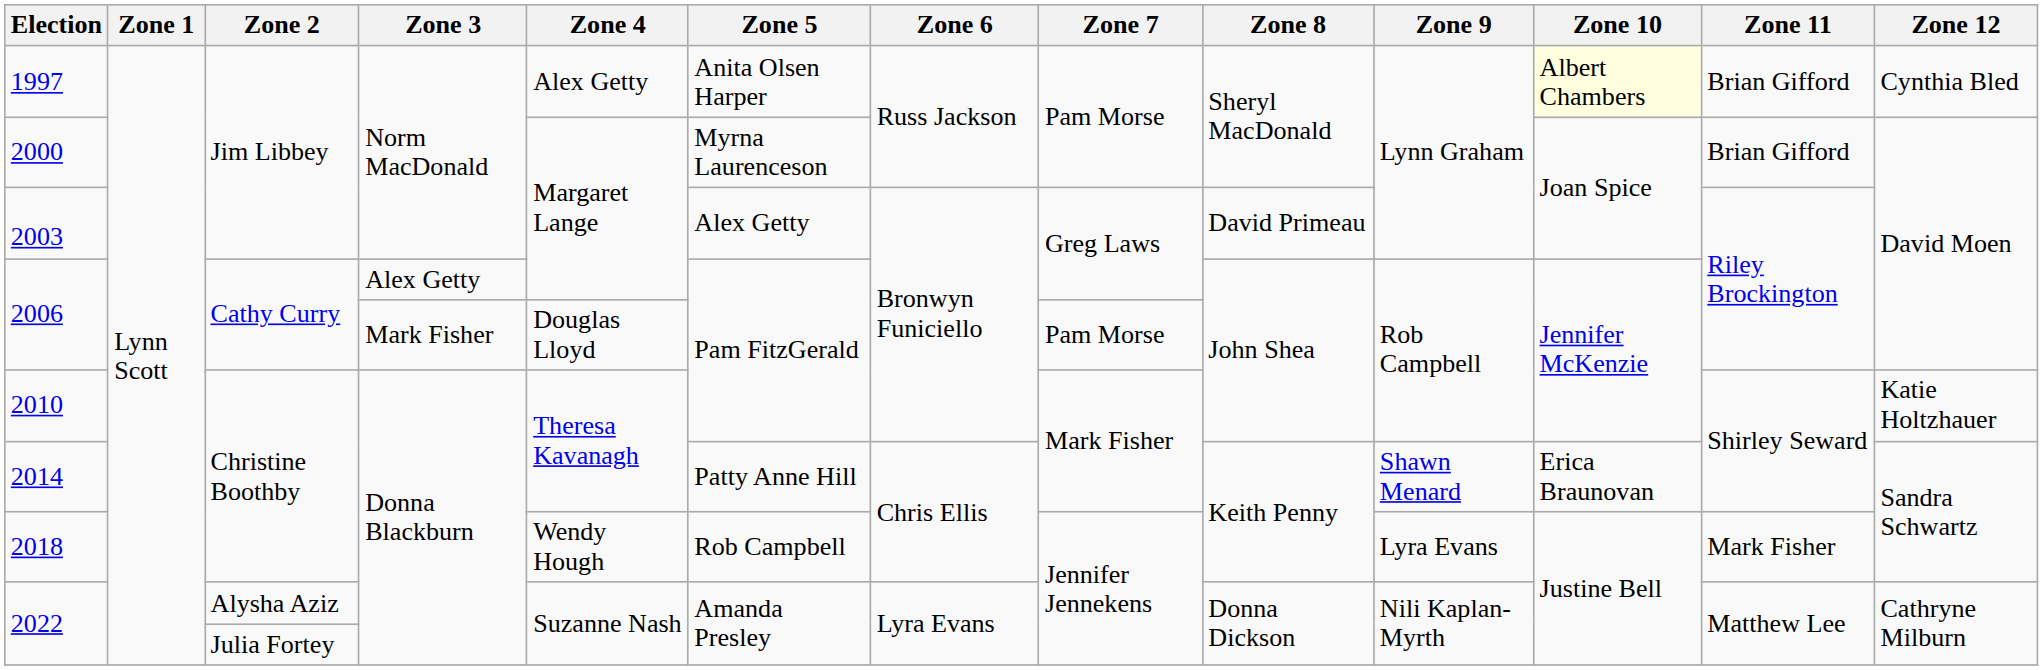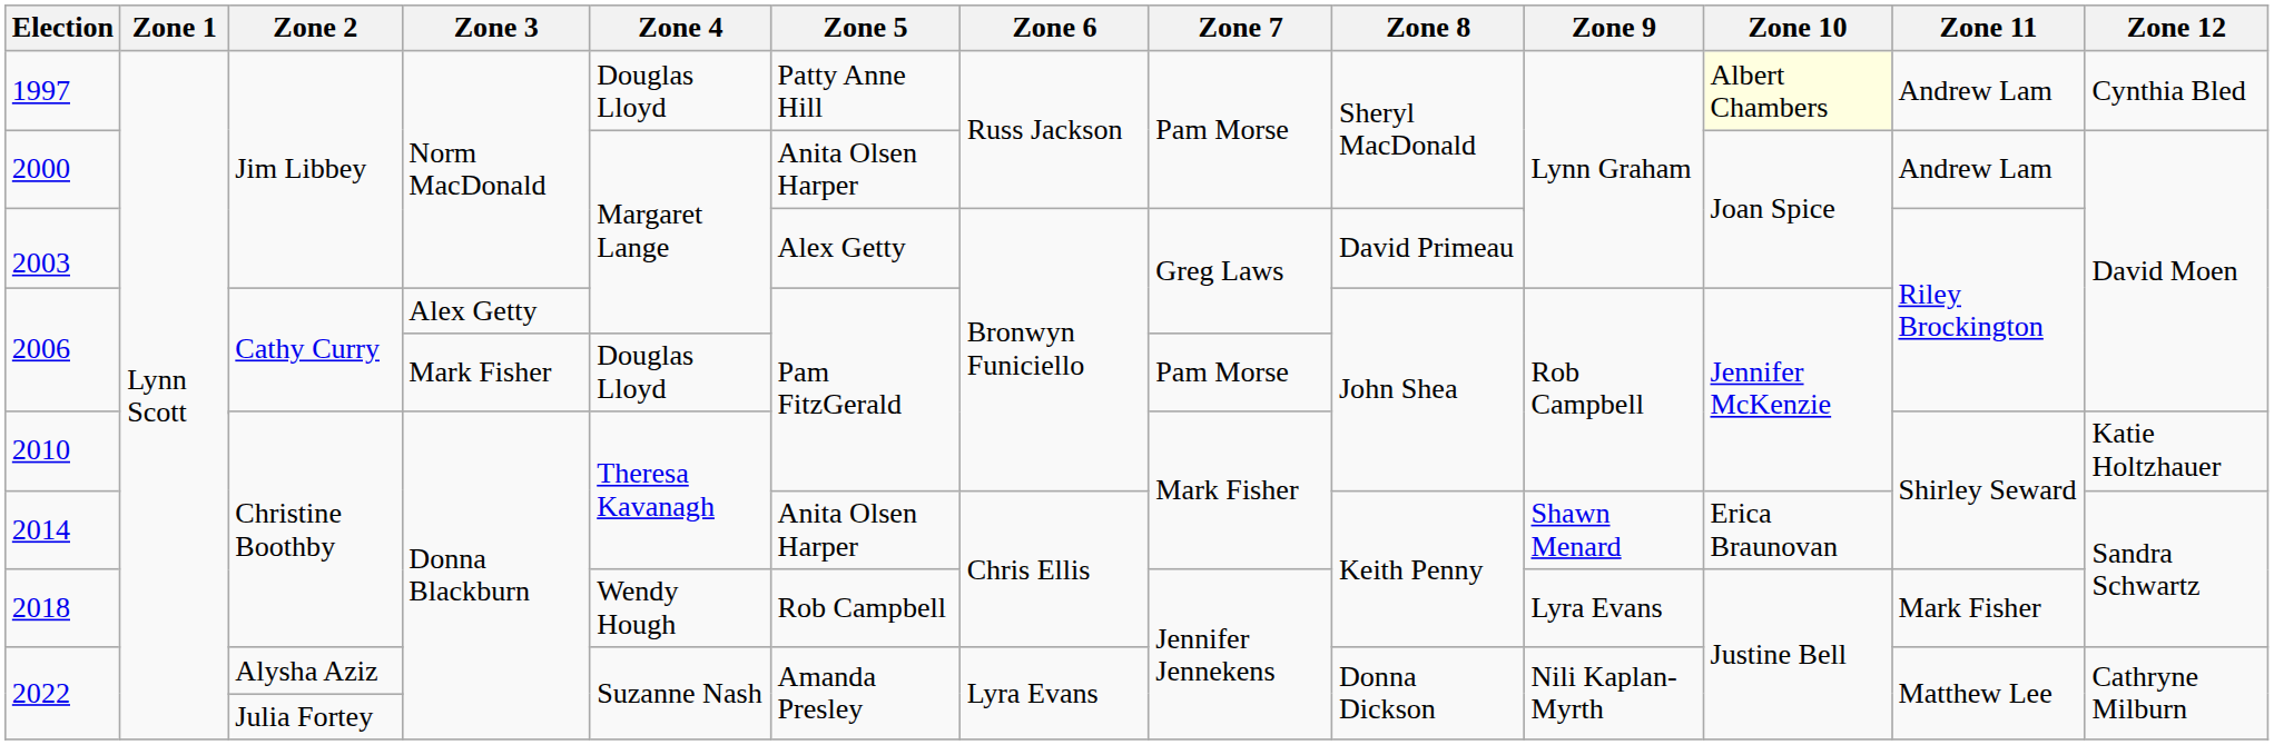 <table class="wikitable">
 <tr>
 <th>Election</th>
 <th>Zone 1</th>
 <th>Zone 2</th>
 <th>Zone 3</th>
 <th>Zone 4</th>
 <th>Zone 5</th>
 <th>Zone 6</th>
 <th>Zone 7</th>
 <th>Zone 8</th>
 <th>Zone 9</th>
 <th>Zone 10</th>
 <th>Zone 11</th>
 <th>Zone 12</th>
 </tr>
 <tr>
 <td><a href='#'>1997</a></td>
 <td rowspan="13">Lynn Scott</td>
 <td rowspan="4">Jim Libbey</td>
 <td rowspan="4">Norm MacDonald</td>
-<td>Alex Getty</td>
-<td>Anita Olsen Harper</td>
+<td>Douglas Lloyd</td>
+<td>Patty Anne Hill</td>
 <td rowspan="2">Russ Jackson</td>
 <td rowspan="2">Pam Morse</td>
 <td rowspan="3">Sheryl MacDonald</td>
 <td rowspan="4">Lynn Graham</td>
 <td style="background: lightyellow;">Albert Chambers</td>
-<td>Brian Gifford</td>
+<td>Andrew Lam</td>
 <td>Cynthia Bled</td>
 </tr>
 <tr>
 <td><a href='#'>2000</a></td>
 <td rowspan="4">Margaret Lange</td>
-<td>Myrna Laurenceson</td>
+<td>Anita Olsen Harper</td>
 <td rowspan="3">Joan Spice</td>
-<td>Brian Gifford</td>
+<td>Andrew Lam</td>
 <td rowspan="5">David Moen</td>
 </tr>
 <tr>
 <td rowspan="2"><br><a href='#'>2003</a></td>
 <td rowspan="2">Alex Getty</td>
 <td rowspan="6">Bronwyn Funiciello</td>
 <td rowspan="3">Greg Laws</td>
 <td rowspan="4"><a href='#'>Riley Brockington</a></td>
 </tr>
 <tr>
 <td>David Primeau</td>
 </tr>
 <tr>
 <td rowspan="2"><a href='#'>2006</a></td>
 <td rowspan="3"><a href='#'>Cathy Curry</a></td>
 <td>Alex Getty</td>
 <td rowspan="4">Pam FitzGerald</td>
 <td rowspan="4">John Shea</td>
 <td rowspan="4">Rob Campbell</td>
 <td rowspan="4"><a href='#'>Jennifer McKenzie</a></td>
 </tr>
 <tr>
 <td>Mark Fisher</td>
 <td>Douglas Lloyd</td>
 <td>Pam Morse </td>
 </tr>
 <tr>
 <td rowspan="2"><a href='#'>2010</a></td>
 <td rowspan="7">Donna Blackburn</td>
 <td rowspan="3"><a href='#'>Theresa Kavanagh</a></td>
 <td rowspan="3">Mark Fisher</td>
 <td rowspan="3">Shirley Seward</td>
 <td rowspan="2">Katie Holtzhauer</td>
 </tr>
 <tr>
 <td rowspan="4">Christine Boothby</td>
 </tr>
 <tr>
 <td><a href='#'>2014</a></td>
-<td>Patty Anne Hill</td>
+<td>Anita Olsen Harper</td>
 <td rowspan="3">Chris Ellis</td>
 <td rowspan="3">Keith Penny</td>
 <td><a href='#'>Shawn Menard</a></td>
 <td rowspan="2">Erica Braunovan</td>
 <td rowspan="3">Sandra Schwartz</td>
 </tr>
 <tr>
 <td rowspan="2"><a href='#'>2018</a></td>
 <td rowspan="2">Wendy Hough</td>
 <td rowspan="2">Rob Campbell</td>
 <td rowspan="4">Jennifer Jennekens</td>
 <td rowspan="2">Lyra Evans</td>
 <td rowspan="2">Mark Fisher</td>
 </tr>
 <tr>
 <td rowspan="3">Justine Bell</td>
 </tr>
 <tr>
 <td rowspan="2"><a href='#'>2022</a></td>
 <td>Alysha Aziz</td>
 <td rowspan="2">Suzanne Nash</td>
 <td rowspan="2">Amanda Presley</td>
 <td rowspan="2">Lyra Evans</td>
 <td rowspan="2">Donna Dickson</td>
 <td rowspan="2">Nili Kaplan-Myrth</td>
 <td rowspan="2">Matthew Lee</td>
 <td rowspan="2">Cathryne Milburn</td>
 </tr>
 <tr>
 <td>Julia Fortey</td>
 </tr>
 </table>
